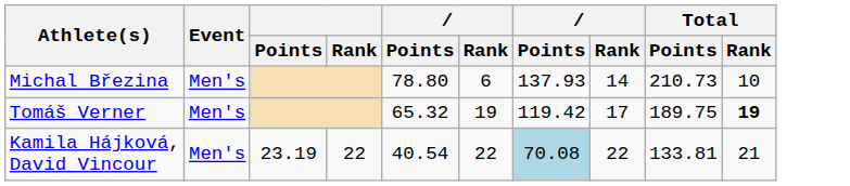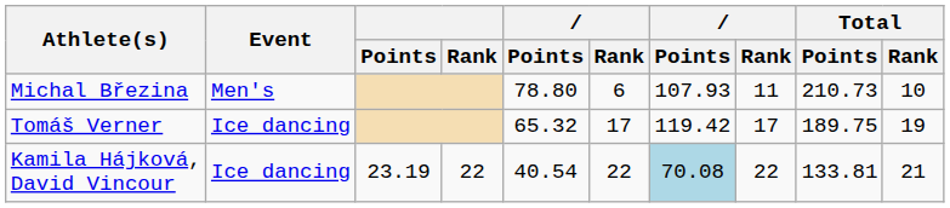 <table class="wikitable">
 <tr>
 <th rowspan="2">Athlete(s)</th>
 <th rowspan="2">Event</th>
 <th colspan="2"></th>
 <th colspan="2">/</th>
 <th colspan="2">/</th>
 <th colspan="2">Total</th>
 </tr>
 <tr>
 <th>Points</th>
 <th>Rank</th>
 <th>Points</th>
 <th>Rank</th>
 <th>Points</th>
 <th>Rank</th>
 <th>Points</th>
 <th>Rank</th>
 </tr>
 <tr>
 <td><a href='#'>Michal Březina</a></td>
 <td><a href='#'>Men's</a></td>
 <td colspan= 2 bgcolor="wheat"></td>
 <td align=center>78.80</td>
 <td align=center>6</td>
-<td align=center>137.93</td>
-<td align=center>14</td>
+<td align=center>107.93</td>
+<td align=center>11</td>
 <td align=center>210.73</td>
 <td align=center>10</td>
 </tr>
 <tr>
 <td><a href='#'>Tomáš Verner</a></td>
-<td><a href='#'>Men's</a></td>
+<td><a href='#'>Ice dancing</a></td>
 <td colspan= 2 bgcolor="wheat"></td>
 <td align=center>65.32</td>
-<td align=center>19</td>
+<td align=center>17</td>
 <td align=center>119.42</td>
 <td align=center>17</td>
 <td align=center>189.75</td>
-<td align=center><strong>19</strong></td>
+<td align=center>19</td>
 </tr>
 <tr>
 <td><a href='#'>Kamila Hájková</a>,<br> <a href='#'>David Vincour</a></td>
-<td><a href='#'>Men's</a></td>
+<td><a href='#'>Ice dancing</a></td>
 <td align=center>23.19</td>
 <td align=center>22</td>
 <td align=center>40.54</td>
 <td align=center>22</td>
 <td align=center style="background: lightblue;">70.08</td>
 <td align=center>22</td>
 <td align=center>133.81</td>
 <td align=center>21</td>
 </tr>
 </table>
